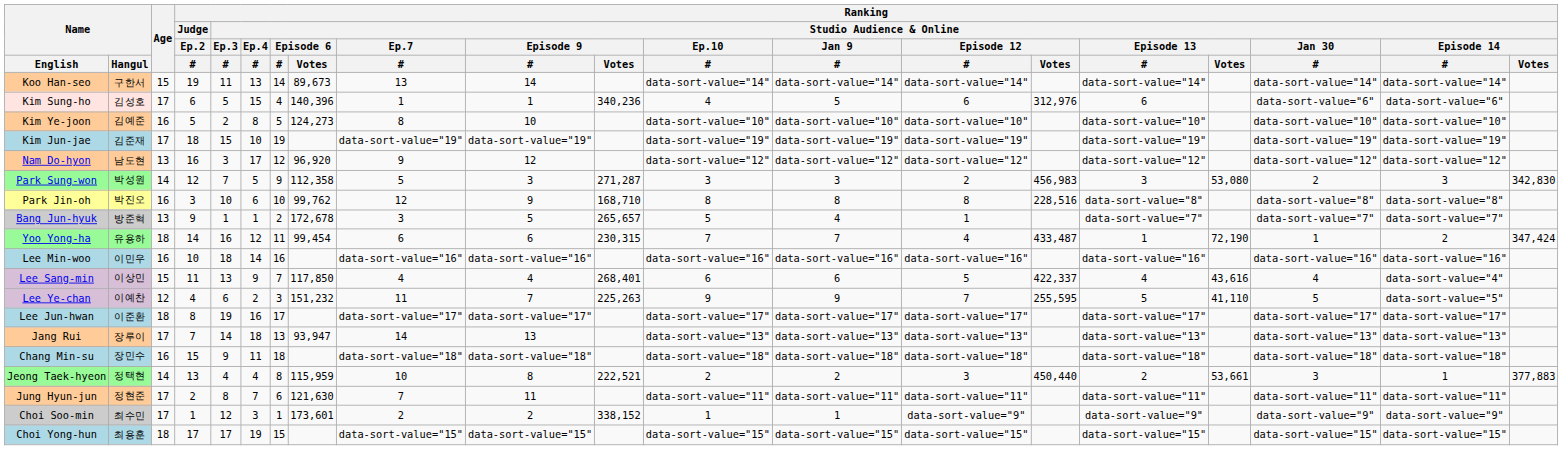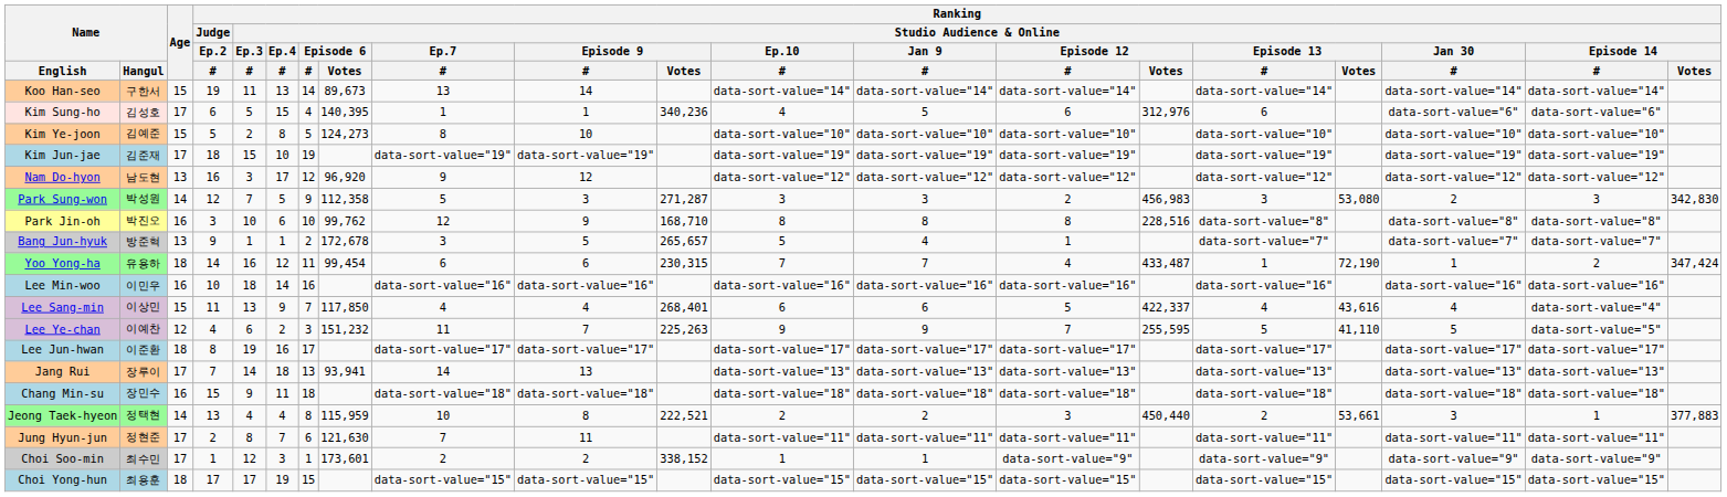 <table class="wikitable sortable" style="text-align:center; font-size: small;">
 <tr>
 <th colspan=2 rowspan=3>Name</th>
 <th rowspan=4>Age</th>
 <th colspan="17">Ranking</th>
 </tr>
 <tr>
 <th>Judge</th>
 <th colspan="16">Studio Audience & Online</th>
 </tr>
 <tr>
 <th>Ep.2</th>
 <th>Ep.3</th>
 <th>Ep.4</th>
 <th colspan=2>Episode 6</th>
 <th>Ep.7</th>
 <th colspan=2>Episode 9</th>
 <th>Ep.10</th>
 <th>Jan 9</th>
 <th colspan=2>Episode 12</th>
 <th colspan=2>Episode 13</th>
 <th>Jan 30</th>
 <th colspan=2>Episode 14</th>
 </tr>
 <tr>
 <th>English</th>
 <th>Hangul</th>
 <th>#</th>
 <th>#</th>
 <th>#</th>
 <th>#</th>
 <th class=unsortable>Votes</th>
 <th>#</th>
 <th>#</th>
 <th class=unsortable>Votes</th>
 <th>#</th>
 <th>#</th>
 <th>#</th>
 <th class=unsortable>Votes</th>
 <th>#</th>
 <th class=unsortable>Votes</th>
 <th>#</th>
 <th>#</th>
 <th class=unsortable>Votes</th>
 </tr>
 <tr>
 <td style=background:#FFCC99;>Koo Han-seo</td>
 <td style=background:#FFCC99;>구한서</td>
 <td>15</td>
 <td>19</td>
 <td>11</td>
 <td>13</td>
 <td>14</td>
 <td>89,673</td>
 <td>13</td>
 <td>14</td>
 <td></td>
 <td>data-sort-value="14" </td>
 <td>data-sort-value="14" </td>
 <td>data-sort-value="14" </td>
 <td></td>
 <td>data-sort-value="14" </td>
 <td></td>
 <td>data-sort-value="14" </td>
 <td>data-sort-value="14" </td>
 <td></td>
 </tr>
 <tr>
 <td style="background:mistyrose">Kim Sung-ho</td>
 <td style="background:mistyrose">김성호</td>
 <td>17</td>
 <td>6</td>
 <td>5</td>
 <td>15</td>
 <td>4</td>
-<td>140,396</td>
+<td>140,395</td>
 <td>1</td>
 <td>1</td>
 <td>340,236</td>
 <td>4</td>
 <td>5</td>
 <td>6</td>
 <td>312,976</td>
 <td>6</td>
 <td></td>
 <td>data-sort-value="6" </td>
 <td>data-sort-value="6" </td>
 <td></td>
 </tr>
 <tr>
 <td style=background:#FFCC99;>Kim Ye-joon</td>
 <td style=background:#FFCC99;>김예준</td>
-<td>16</td>
+<td>15</td>
 <td>5</td>
 <td>2</td>
 <td>8</td>
 <td>5</td>
 <td>124,273</td>
 <td>8</td>
 <td>10</td>
 <td></td>
 <td>data-sort-value="10" </td>
 <td>data-sort-value="10" </td>
 <td>data-sort-value="10" </td>
 <td></td>
 <td>data-sort-value="10" </td>
 <td></td>
 <td>data-sort-value="10" </td>
 <td>data-sort-value="10" </td>
 <td></td>
 </tr>
 <tr>
 <td style=background:lightblue;>Kim Jun-jae</td>
 <td style=background:lightblue;>김준재</td>
 <td>17</td>
 <td>18</td>
 <td>15</td>
 <td>10</td>
 <td>19</td>
 <td></td>
 <td>data-sort-value="19" </td>
 <td>data-sort-value="19" </td>
 <td></td>
 <td>data-sort-value="19" </td>
 <td>data-sort-value="19" </td>
 <td>data-sort-value="19" </td>
 <td></td>
 <td>data-sort-value="19" </td>
 <td></td>
 <td>data-sort-value="19" </td>
 <td>data-sort-value="19" </td>
 <td></td>
 </tr>
 <tr>
 <td style=background:#FFCC99;><a href='#'>Nam Do-hyon</a></td>
 <td style=background:#FFCC99;>남도현</td>
 <td>13</td>
 <td>16</td>
 <td>3</td>
 <td>17</td>
 <td>12</td>
 <td>96,920</td>
 <td>9</td>
 <td>12</td>
 <td></td>
 <td>data-sort-value="12" </td>
 <td>data-sort-value="12" </td>
 <td>data-sort-value="12" </td>
 <td></td>
 <td>data-sort-value="12" </td>
 <td></td>
 <td>data-sort-value="12" </td>
 <td>data-sort-value="12" </td>
 <td></td>
 </tr>
 <tr>
 <td style="background:palegreen;"><a href='#'>Park Sung-won</a></td>
 <td style="background:palegreen;">박성원</td>
 <td>14</td>
 <td>12</td>
 <td>7</td>
 <td>5</td>
 <td>9</td>
 <td>112,358</td>
 <td>5</td>
 <td>3</td>
 <td>271,287</td>
 <td>3</td>
 <td>3</td>
 <td>2</td>
 <td>456,983</td>
 <td>3</td>
 <td>53,080</td>
 <td>2</td>
 <td>3</td>
 <td>342,830</td>
 </tr>
 <tr>
 <td style="background:#FFFF99">Park Jin-oh</td>
 <td style="background:#FFFF99">박진오</td>
 <td>16</td>
 <td>3</td>
 <td>10</td>
 <td>6</td>
 <td>10</td>
 <td>99,762</td>
 <td>12</td>
 <td>9</td>
 <td>168,710</td>
 <td>8</td>
 <td>8</td>
 <td>8</td>
 <td>228,516</td>
 <td>data-sort-value="8" </td>
 <td></td>
 <td>data-sort-value="8" </td>
 <td>data-sort-value="8" </td>
 <td></td>
 </tr>
 <tr>
 <td style=background:#CCCCCC;><a href='#'>Bang Jun-hyuk</a></td>
 <td style=background:#CCCCCC;>방준혁</td>
 <td>13</td>
 <td>9</td>
 <td>1</td>
 <td>1</td>
 <td>2</td>
 <td>172,678</td>
 <td>3</td>
 <td>5</td>
 <td>265,657</td>
 <td>5</td>
 <td>4</td>
 <td>1</td>
 <td></td>
 <td>data-sort-value="7" </td>
 <td></td>
 <td>data-sort-value="7" </td>
 <td>data-sort-value="7" </td>
 <td></td>
 </tr>
 <tr>
 <td style="background:palegreen;"><a href='#'>Yoo Yong-ha</a></td>
 <td style="background:palegreen;">유용하</td>
 <td>18</td>
 <td>14</td>
 <td>16</td>
 <td>12</td>
 <td>11</td>
 <td>99,454</td>
 <td>6</td>
 <td>6</td>
 <td>230,315</td>
 <td>7</td>
 <td>7</td>
 <td>4</td>
 <td>433,487</td>
 <td>1</td>
 <td>72,190</td>
 <td>1</td>
 <td>2</td>
 <td>347,424</td>
 </tr>
 <tr>
 <td style=background:lightblue;>Lee Min-woo</td>
 <td style=background:lightblue;>이민우</td>
 <td>16</td>
 <td>10</td>
 <td>18</td>
 <td>14</td>
 <td>16</td>
 <td></td>
 <td>data-sort-value="16" </td>
 <td>data-sort-value="16" </td>
 <td></td>
 <td>data-sort-value="16" </td>
 <td>data-sort-value="16" </td>
 <td>data-sort-value="16" </td>
 <td></td>
 <td>data-sort-value="16" </td>
 <td></td>
 <td>data-sort-value="16" </td>
 <td>data-sort-value="16" </td>
 <td></td>
 </tr>
 <tr>
 <td style=background:thistle;><a href='#'>Lee Sang-min</a></td>
 <td style=background:thistle;>이상민</td>
 <td>15</td>
 <td>11</td>
 <td>13</td>
 <td>9</td>
 <td>7</td>
 <td>117,850</td>
 <td>4</td>
 <td>4</td>
 <td>268,401</td>
 <td>6</td>
 <td>6</td>
 <td>5</td>
 <td>422,337</td>
 <td>4</td>
 <td>43,616</td>
 <td>4</td>
 <td>data-sort-value="4" </td>
 <td></td>
 </tr>
 <tr>
 <td style=background:thistle;><a href='#'>Lee Ye-chan</a></td>
 <td style=background:thistle;>이예찬</td>
 <td>12</td>
 <td>4</td>
 <td>6</td>
 <td>2</td>
 <td>3</td>
 <td>151,232</td>
 <td>11</td>
 <td>7</td>
 <td>225,263</td>
 <td>9</td>
 <td>9</td>
 <td>7</td>
 <td>255,595</td>
 <td>5</td>
 <td>41,110</td>
 <td>5</td>
 <td>data-sort-value="5" </td>
 <td></td>
 </tr>
 <tr>
 <td style=background:lightblue;>Lee Jun-hwan</td>
 <td style=background:lightblue;>이준환</td>
 <td>18</td>
 <td>8</td>
 <td>19</td>
 <td>16</td>
 <td>17</td>
 <td></td>
 <td>data-sort-value="17" </td>
 <td>data-sort-value="17" </td>
 <td></td>
 <td>data-sort-value="17" </td>
 <td>data-sort-value="17" </td>
 <td>data-sort-value="17" </td>
 <td></td>
 <td>data-sort-value="17" </td>
 <td></td>
 <td>data-sort-value="17" </td>
 <td>data-sort-value="17" </td>
 <td></td>
 </tr>
 <tr>
 <td style=background:#FFCC99;>Jang Rui</td>
 <td style=background:#FFCC99;>장루이</td>
 <td>17</td>
 <td>7</td>
 <td>14</td>
 <td>18</td>
 <td>13</td>
-<td>93,947</td>
+<td>93,941</td>
 <td>14</td>
 <td>13</td>
 <td></td>
 <td>data-sort-value="13" </td>
 <td>data-sort-value="13" </td>
 <td>data-sort-value="13" </td>
 <td></td>
 <td>data-sort-value="13" </td>
 <td></td>
 <td>data-sort-value="13" </td>
 <td>data-sort-value="13" </td>
 <td></td>
 </tr>
 <tr>
 <td style=background:lightblue;>Chang Min-su</td>
 <td style=background:lightblue;>장민수</td>
 <td>16</td>
 <td>15</td>
 <td>9</td>
 <td>11</td>
 <td>18</td>
 <td></td>
 <td>data-sort-value="18" </td>
 <td>data-sort-value="18" </td>
 <td></td>
 <td>data-sort-value="18" </td>
 <td>data-sort-value="18" </td>
 <td>data-sort-value="18" </td>
 <td></td>
 <td>data-sort-value="18" </td>
 <td></td>
 <td>data-sort-value="18" </td>
 <td>data-sort-value="18" </td>
 <td></td>
 </tr>
 <tr>
 <td style="background:palegreen;">Jeong Taek-hyeon</td>
 <td style="background:palegreen;">정택현</td>
 <td>14</td>
 <td>13</td>
 <td>4</td>
 <td>4</td>
 <td>8</td>
 <td>115,959</td>
 <td>10</td>
 <td>8</td>
 <td>222,521</td>
 <td>2</td>
 <td>2</td>
 <td>3</td>
 <td>450,440</td>
 <td>2</td>
 <td>53,661</td>
 <td>3</td>
 <td>1</td>
 <td>377,883</td>
 </tr>
 <tr>
 <td style=background:#FFCC99;>Jung Hyun-jun</td>
 <td style=background:#FFCC99;>정현준</td>
 <td>17</td>
 <td>2</td>
 <td>8</td>
 <td>7</td>
 <td>6</td>
 <td>121,630</td>
 <td>7</td>
 <td>11</td>
 <td></td>
 <td>data-sort-value="11" </td>
 <td>data-sort-value="11" </td>
 <td>data-sort-value="11" </td>
 <td></td>
 <td>data-sort-value="11" </td>
 <td></td>
 <td>data-sort-value="11" </td>
 <td>data-sort-value="11" </td>
 <td></td>
 </tr>
 <tr>
 <td style=background:#CCCCCC;>Choi Soo-min</td>
 <td style=background:#CCCCCC;>최수민</td>
 <td>17</td>
 <td>1</td>
 <td>12</td>
 <td>3</td>
 <td>1</td>
 <td>173,601</td>
 <td>2</td>
 <td>2</td>
 <td>338,152</td>
 <td>1</td>
 <td>1</td>
 <td>data-sort-value="9" </td>
 <td></td>
 <td>data-sort-value="9" </td>
 <td></td>
 <td>data-sort-value="9" </td>
 <td>data-sort-value="9" </td>
 <td></td>
 </tr>
 <tr>
 <td style=background:lightblue;>Choi Yong-hun</td>
 <td style=background:lightblue;>최용훈</td>
 <td>18</td>
 <td>17</td>
 <td>17</td>
 <td>19</td>
 <td>15</td>
 <td></td>
 <td>data-sort-value="15" </td>
 <td>data-sort-value="15" </td>
 <td></td>
 <td>data-sort-value="15" </td>
 <td>data-sort-value="15" </td>
 <td>data-sort-value="15" </td>
 <td></td>
 <td>data-sort-value="15" </td>
 <td></td>
 <td>data-sort-value="15" </td>
 <td>data-sort-value="15" </td>
 <td></td>
 </tr>
 </table>
